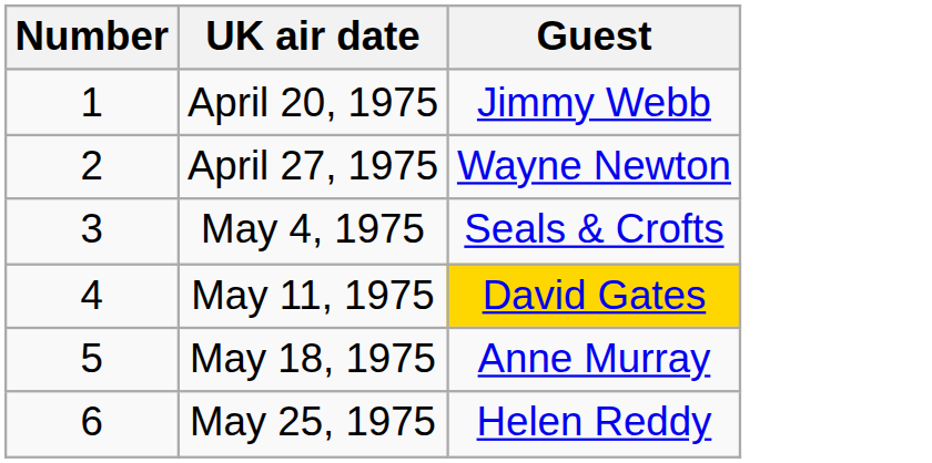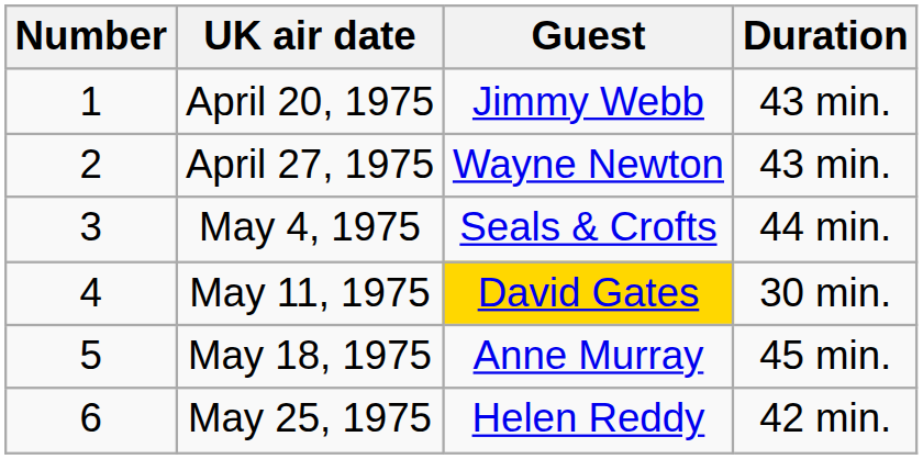 <table class="wikitable">
 <tr>
 <th>Number</th>
 <th>UK air date</th>
 <th>Guest</th>
+<th>Duration</th>
 </tr>
 <tr>
 <td align="center">1</td>
 <td align="center">April 20, 1975</td>
 <td align="center"><a href='#'>Jimmy Webb</a></td>
+<td align="center">43 min.</td>
 </tr>
 <tr>
 <td align="center">2</td>
 <td align="center">April 27, 1975</td>
 <td align="center"><a href='#'>Wayne Newton</a></td>
+<td align="center">43 min.</td>
 </tr>
 <tr>
 <td align="center">3</td>
 <td align="center">May 4, 1975</td>
 <td align="center"><a href='#'>Seals & Crofts</a></td>
+<td align="center">44 min.</td>
 </tr>
 <tr>
 <td align="center">4</td>
 <td align="center">May 11, 1975</td>
 <td align="center" style="background: gold;"><a href='#'>David Gates</a></td>
+<td align="center">30 min.</td>
 </tr>
 <tr>
 <td align="center">5</td>
 <td align="center">May 18, 1975</td>
 <td align="center"><a href='#'>Anne Murray</a></td>
+<td align="center">45 min.</td>
 </tr>
 <tr>
 <td align="center">6</td>
 <td align="center">May 25, 1975</td>
 <td align="center"><a href='#'>Helen Reddy</a></td>
+<td align="center">42 min.</td>
 </tr>
 </table>
